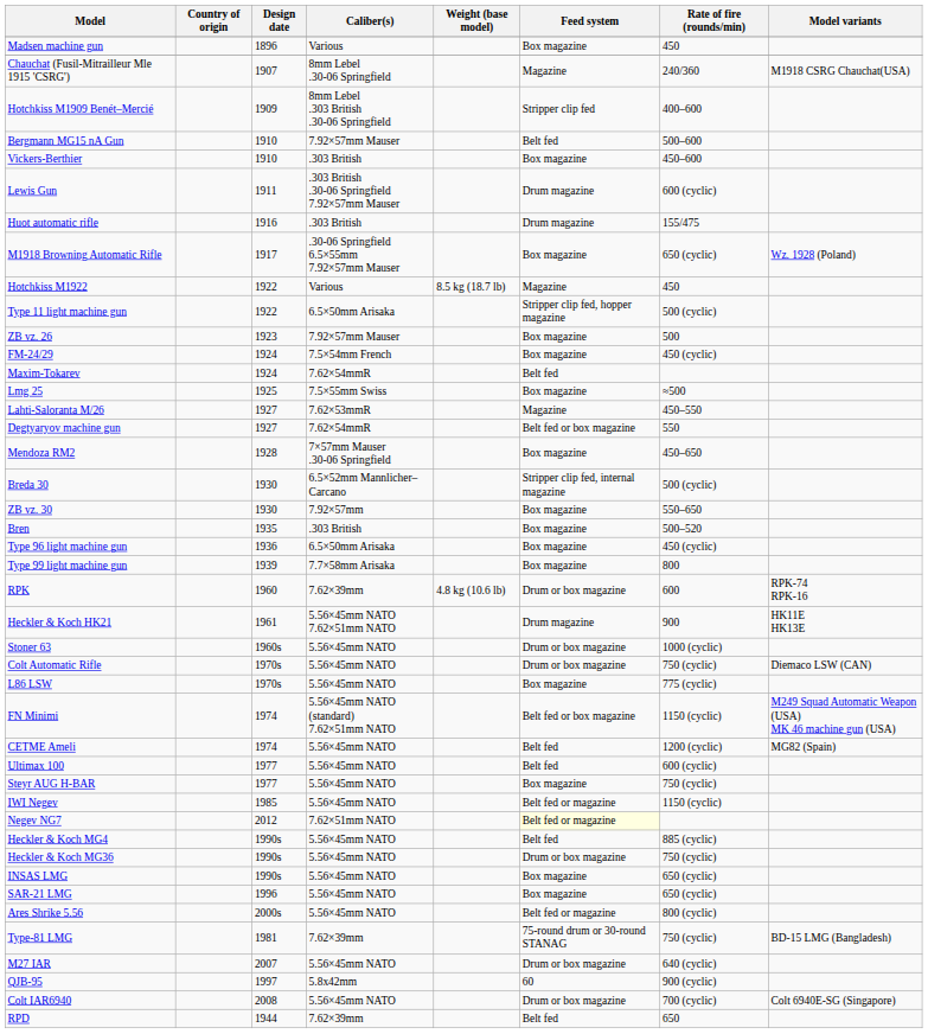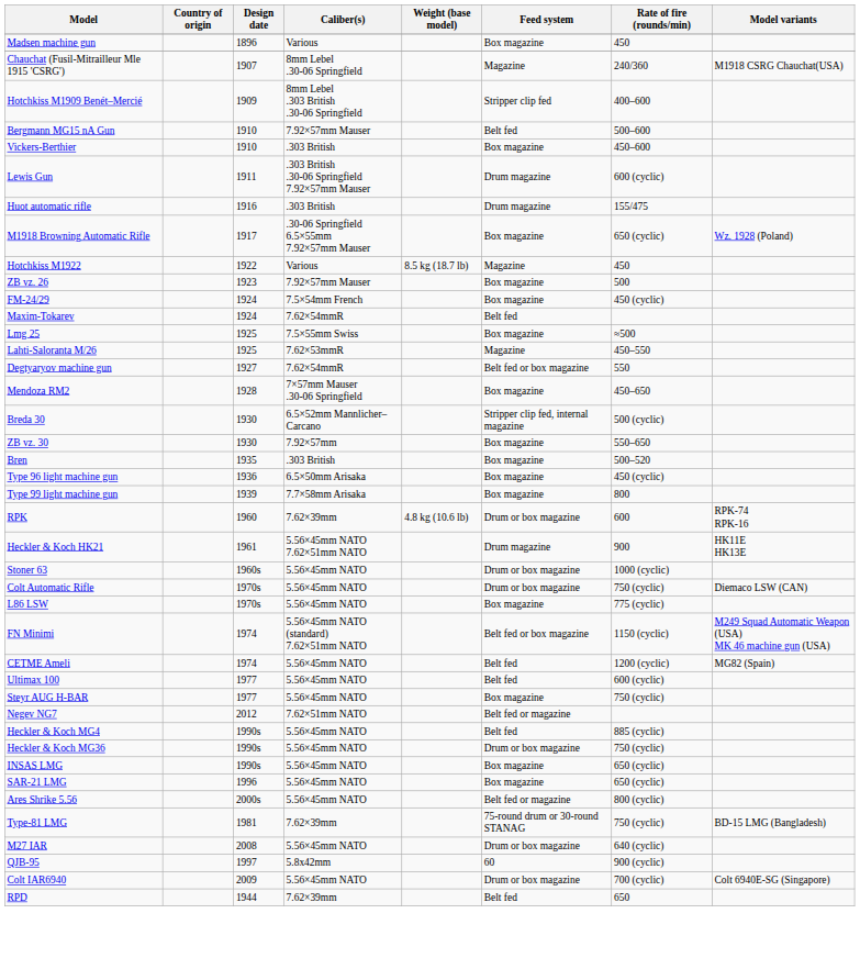 <table class="wikitable sortable" style="font-size: 95%;">
 <tr>
 <th>Model</th>
 <th>Country of origin</th>
 <th>Design date</th>
 <th>Caliber(s)</th>
 <th>Weight (base model)</th>
 <th>Feed system</th>
 <th>Rate of fire (rounds/min)</th>
 <th>Model variants</th>
 </tr>
 <tr>
 </tr>
 <tr>
 <td><a href='#'>Madsen machine gun</a></td>
 <td></td>
 <td>1896</td>
 <td>Various</td>
 <td></td>
 <td>Box magazine</td>
 <td>450</td>
 <td></td>
 </tr>
 <tr>
 </tr>
 <tr>
 <td><a href='#'>Chauchat</a> (Fusil-Mitrailleur Mle 1915 'CSRG')</td>
 <td></td>
 <td>1907</td>
 <td>8mm Lebel <br>.30-06 Springfield</td>
 <td></td>
 <td>Magazine</td>
 <td>240/360</td>
 <td>M1918 CSRG Chauchat(USA)</td>
 </tr>
 <tr>
 <td><a href='#'>Hotchkiss M1909 Benét–Mercié</a></td>
 <td> <br></td>
 <td>1909</td>
 <td>8mm Lebel <br>.303 British <br>.30-06 Springfield</td>
 <td></td>
 <td>Stripper clip fed</td>
 <td>400–600</td>
 <td></td>
 </tr>
 <tr>
 <td><a href='#'>Bergmann MG15 nA Gun</a></td>
 <td></td>
 <td>1910</td>
 <td>7.92×57mm Mauser</td>
 <td></td>
 <td>Belt fed</td>
 <td>500–600</td>
 <td></td>
 </tr>
 <tr>
 <td><a href='#'>Vickers-Berthier</a></td>
 <td> <br></td>
 <td>1910</td>
 <td>.303 British</td>
 <td></td>
 <td>Box magazine</td>
 <td>450–600</td>
 <td></td>
 </tr>
 <tr>
 <td><a href='#'>Lewis Gun</a></td>
 <td> <br></td>
 <td>1911</td>
 <td>.303 British <br>.30-06 Springfield <br>7.92×57mm Mauser</td>
 <td></td>
 <td>Drum magazine</td>
 <td>600 (cyclic)</td>
 <td></td>
 </tr>
 <tr>
 <td><a href='#'>Huot automatic rifle</a></td>
 <td></td>
 <td>1916</td>
 <td>.303 British</td>
 <td></td>
 <td>Drum magazine</td>
 <td>155/475</td>
 <td></td>
 </tr>
 <tr>
 <td><a href='#'>M1918 Browning Automatic Rifle</a></td>
 <td></td>
 <td>1917</td>
 <td>.30-06 Springfield <br>6.5×55mm <br>7.92×57mm Mauser</td>
 <td></td>
 <td>Box magazine</td>
 <td>650 (cyclic)</td>
 <td><a href='#'>Wz. 1928</a> (Poland)</td>
 </tr>
 <tr>
 <td><a href='#'>Hotchkiss M1922</a></td>
 <td></td>
 <td>1922</td>
 <td>Various</td>
 <td>8.5 kg (18.7 lb)</td>
 <td>Magazine</td>
 <td>450</td>
 <td></td>
 </tr>
 <tr>
-<td><a href='#'>Type 11 light machine gun</a></td>
-<td></td>
-<td>1922</td>
-<td>6.5×50mm Arisaka</td>
-<td></td>
-<td>Stripper clip fed, hopper magazine</td>
-<td>500 (cyclic)</td>
-<td></td>
-</tr>
-<tr>
 <td><a href='#'>ZB vz. 26</a></td>
 <td></td>
 <td>1923</td>
 <td>7.92×57mm Mauser</td>
 <td></td>
 <td>Box magazine</td>
 <td>500</td>
 <td></td>
 </tr>
 <tr>
 <td><a href='#'>FM-24/29</a></td>
 <td></td>
 <td>1924</td>
 <td>7.5×54mm French</td>
 <td></td>
 <td>Box magazine</td>
 <td>450 (cyclic)</td>
 <td></td>
 </tr>
 <tr>
 <td><a href='#'>Maxim-Tokarev</a></td>
 <td></td>
 <td>1924</td>
 <td>7.62×54mmR</td>
 <td></td>
 <td>Belt fed</td>
 <td></td>
 <td></td>
 </tr>
 <tr>
 <td><a href='#'>Lmg 25</a></td>
 <td></td>
 <td>1925</td>
 <td>7.5×55mm Swiss</td>
 <td></td>
 <td>Box magazine</td>
 <td>≈500</td>
 <td></td>
 </tr>
 <tr>
 <td><a href='#'>Lahti-Saloranta M/26</a></td>
 <td></td>
-<td>1927</td>
+<td>1925</td>
 <td>7.62×53mmR</td>
 <td></td>
 <td>Magazine</td>
 <td>450–550</td>
 <td></td>
 </tr>
 <tr>
 <td><a href='#'>Degtyaryov machine gun</a></td>
 <td></td>
 <td>1927</td>
 <td>7.62×54mmR</td>
 <td></td>
 <td>Belt fed or box magazine</td>
 <td>550</td>
 <td></td>
 </tr>
 <tr>
 <td><a href='#'>Mendoza RM2</a></td>
 <td></td>
 <td>1928</td>
 <td>7×57mm Mauser <br>.30-06 Springfield</td>
 <td></td>
 <td>Box magazine</td>
 <td>450–650</td>
 <td></td>
 </tr>
 <tr>
 <td><a href='#'>Breda 30</a></td>
 <td></td>
 <td>1930</td>
 <td>6.5×52mm Mannlicher–Carcano</td>
 <td></td>
 <td>Stripper clip fed, internal magazine</td>
 <td>500 (cyclic)</td>
 <td></td>
 </tr>
 <tr>
 <td><a href='#'>ZB vz. 30</a></td>
 <td></td>
 <td>1930</td>
 <td>7.92×57mm</td>
 <td></td>
 <td>Box magazine</td>
 <td>550–650</td>
 <td></td>
 </tr>
 <tr>
 <td><a href='#'>Bren</a></td>
 <td></td>
 <td>1935</td>
 <td>.303 British</td>
 <td></td>
 <td>Box magazine</td>
 <td>500–520</td>
 <td></td>
 </tr>
 <tr>
 <td><a href='#'>Type 96 light machine gun</a></td>
 <td></td>
 <td>1936</td>
 <td>6.5×50mm Arisaka</td>
 <td></td>
 <td>Box magazine</td>
 <td>450 (cyclic)</td>
 <td></td>
 </tr>
 <tr>
 <td><a href='#'>Type 99 light machine gun</a></td>
 <td></td>
 <td>1939</td>
 <td>7.7×58mm Arisaka</td>
 <td></td>
 <td>Box magazine</td>
 <td>800</td>
 <td></td>
 </tr>
 <tr>
 <td><a href='#'>RPK</a></td>
 <td></td>
 <td>1960</td>
 <td>7.62×39mm</td>
 <td>4.8 kg (10.6 lb)</td>
 <td>Drum or box magazine</td>
 <td>600</td>
 <td>RPK-74<br>RPK-16</td>
 </tr>
 <tr>
 <td><a href='#'>Heckler & Koch HK21</a></td>
 <td></td>
 <td>1961</td>
 <td>5.56×45mm NATO <br>7.62×51mm NATO</td>
 <td></td>
 <td>Drum magazine</td>
 <td>900</td>
 <td>HK11E<br>HK13E</td>
 </tr>
 <tr>
 <td><a href='#'>Stoner 63</a></td>
 <td></td>
 <td>1960s</td>
 <td>5.56×45mm NATO</td>
 <td></td>
 <td>Drum or box magazine</td>
 <td>1000 (cyclic)</td>
 <td></td>
 </tr>
 <tr>
 <td><a href='#'>Colt Automatic Rifle</a></td>
 <td></td>
 <td>1970s</td>
 <td>5.56×45mm NATO</td>
 <td></td>
 <td>Drum or box magazine</td>
 <td>750 (cyclic)</td>
 <td>Diemaco LSW (CAN)</td>
 </tr>
 <tr>
 <td><a href='#'>L86 LSW</a></td>
 <td></td>
 <td>1970s</td>
 <td>5.56×45mm NATO</td>
 <td></td>
 <td>Box magazine</td>
 <td>775 (cyclic)</td>
 <td></td>
 </tr>
 <tr>
 <td><a href='#'>FN Minimi</a></td>
 <td></td>
 <td>1974</td>
 <td>5.56×45mm NATO (standard) <br>7.62×51mm NATO</td>
 <td></td>
 <td>Belt fed or box magazine</td>
 <td>1150 (cyclic)</td>
 <td><a href='#'>M249 Squad Automatic Weapon</a> (USA) <br><a href='#'>MK 46 machine gun</a> (USA)</td>
 </tr>
 <tr>
 <td><a href='#'>CETME Ameli</a></td>
 <td></td>
 <td>1974</td>
 <td>5.56×45mm NATO</td>
 <td></td>
 <td>Belt fed</td>
 <td>1200 (cyclic)</td>
 <td>MG82 (Spain)</td>
 </tr>
 <tr>
 <td><a href='#'>Ultimax 100</a></td>
 <td></td>
 <td>1977</td>
 <td>5.56×45mm NATO</td>
 <td></td>
 <td>Belt fed</td>
 <td>600 (cyclic)</td>
 <td></td>
 </tr>
 <tr>
 <td><a href='#'>Steyr AUG H-BAR</a></td>
 <td></td>
 <td>1977</td>
 <td>5.56×45mm NATO</td>
 <td></td>
 <td>Box magazine</td>
 <td>750 (cyclic)</td>
 <td></td>
 </tr>
 <tr>
-<td><a href='#'>IWI Negev</a></td>
-<td></td>
-<td>1985</td>
-<td>5.56×45mm NATO<br></td>
-<td></td>
-<td>Belt fed or magazine</td>
-<td>1150 (cyclic)</td>
-<td></td>
-</tr>
-<tr>
 <td><a href='#'>Negev NG7</a></td>
 <td></td>
 <td>2012</td>
 <td>7.62×51mm NATO</td>
 <td></td>
-<td style="background: lightyellow;">Belt fed or magazine</td>
+<td>Belt fed or magazine</td>
 <td></td>
 </tr>
 <tr>
 <td><a href='#'>Heckler & Koch MG4</a></td>
 <td></td>
 <td>1990s</td>
 <td>5.56×45mm NATO</td>
 <td></td>
 <td>Belt fed</td>
 <td>885 (cyclic)</td>
 <td></td>
 </tr>
 <tr>
 <td><a href='#'>Heckler & Koch MG36</a></td>
 <td></td>
 <td>1990s</td>
 <td>5.56×45mm NATO</td>
 <td></td>
 <td>Drum or box magazine</td>
 <td>750 (cyclic)</td>
 <td></td>
 </tr>
 <tr>
 <td><a href='#'>INSAS LMG</a></td>
 <td></td>
 <td>1990s</td>
 <td>5.56×45mm NATO</td>
 <td></td>
 <td>Box magazine</td>
 <td>650 (cyclic)</td>
 <td></td>
 </tr>
 <tr>
 <td><a href='#'>SAR-21 LMG</a></td>
 <td></td>
 <td>1996</td>
 <td>5.56×45mm NATO</td>
 <td></td>
 <td>Box magazine</td>
 <td>650 (cyclic)</td>
 <td></td>
 </tr>
 <tr>
 <td><a href='#'>Ares Shrike 5.56</a></td>
 <td></td>
 <td>2000s</td>
 <td>5.56×45mm NATO</td>
 <td></td>
 <td>Belt fed or magazine</td>
 <td>800 (cyclic)</td>
 <td></td>
 </tr>
 <tr>
 <td><a href='#'>Type-81 LMG</a></td>
 <td></td>
 <td>1981</td>
 <td>7.62×39mm</td>
 <td></td>
 <td>75-round drum or 30-round STANAG</td>
 <td>750 (cyclic)</td>
 <td>BD-15 LMG (Bangladesh)</td>
 </tr>
 <tr>
 <td><a href='#'>M27 IAR</a></td>
 <td></td>
-<td>2007</td>
+<td>2008</td>
 <td>5.56×45mm NATO</td>
 <td></td>
 <td>Drum or box magazine</td>
 <td>640 (cyclic)</td>
 <td></td>
 </tr>
 <tr>
 <td><a href='#'>QJB-95</a></td>
 <td></td>
 <td>1997</td>
 <td>5.8x42mm</td>
 <td></td>
 <td>60</td>
 <td>900 (cyclic)</td>
 <td></td>
 </tr>
 <tr>
 <td><a href='#'>Colt IAR6940</a></td>
 <td></td>
-<td>2008</td>
+<td>2009</td>
 <td>5.56×45mm NATO</td>
 <td></td>
 <td>Drum or box magazine</td>
 <td>700 (cyclic)</td>
 <td>Colt 6940E-SG (Singapore)</td>
 </tr>
 <tr>
 <td><a href='#'>RPD</a></td>
 <td></td>
 <td>1944</td>
 <td>7.62×39mm</td>
 <td></td>
 <td>Belt fed</td>
 <td>650</td>
 <td></td>
 </tr>
 </table>
